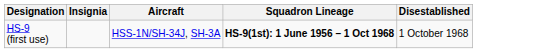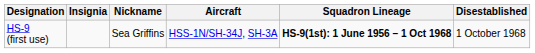 <table class="wikitable">
 <tr>
 <th>Designation</th>
 <th>Insignia</th>
+<th>Nickname</th>
 <th>Aircraft</th>
 <th>Squadron Lineage</th>
 <th>Disestablished</th>
 </tr>
 <tr>
 <td><a href='#'>HS-9</a><br>(first use)</td>
 <td></td>
+<td>Sea Griffins</td>
 <td><a href='#'>HSS-1N/SH-34J</a>, <a href='#'>SH-3A</a></td>
 <td style="white-space: nowrap;"><strong>HS-9(1st): 1 June 1956 – 1 Oct 1968</strong></td>
 <td>1 October 1968</td>
 </tr>
 </table>
